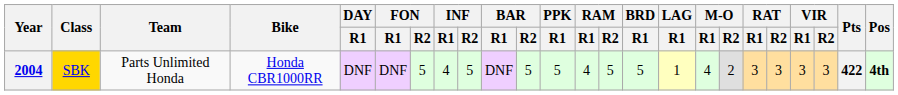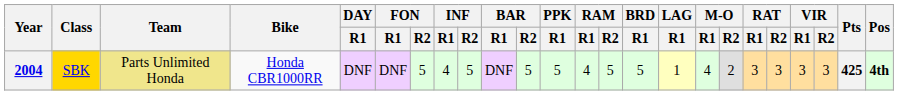 <table class="wikitable" style="font-size: 85%; text-align: center">
 <tr valign="top">
 <th valign="middle" style="width: 40px;" rowspan=2>Year</th>
 <th valign="middle" style="width: 40px;" rowspan=2>Class</th>
 <th valign="middle" style="width: 120px;" rowspan=2>Team</th>
 <th valign="middle" style="width: 100px;" rowspan=2>Bike</th>
 <th>DAY<br></th>
 <th colspan=2>FON<br></th>
 <th colspan=2>INF<br></th>
 <th colspan=2>BAR<br></th>
 <th>PPK<br></th>
 <th colspan=2>RAM<br></th>
 <th>BRD<br></th>
 <th>LAG<br></th>
 <th colspan=2>M-O<br></th>
 <th colspan=2>RAT<br></th>
 <th colspan=2>VIR<br></th>
 <th valign="middle" rowspan=2>Pts</th>
 <th valign="middle" rowspan=2>Pos</th>
 </tr>
 <tr>
 <th>R1</th>
 <th>R1</th>
 <th>R2</th>
 <th>R1</th>
 <th>R2</th>
 <th>R1</th>
 <th>R2</th>
 <th>R1</th>
 <th>R1</th>
 <th>R2</th>
 <th>R1</th>
 <th>R1</th>
 <th>R1</th>
 <th>R2</th>
 <th>R1</th>
 <th>R2</th>
 <th>R1</th>
 <th>R2</th>
 </tr>
 <tr>
 <th><a href='#'>2004</a></th>
 <td style="background: gold;"><a href='#'>SBK</a></td>
-<td>Parts Unlimited Honda</td>
+<td style="background: khaki;">Parts Unlimited Honda</td>
 <td><a href='#'>Honda CBR1000RR</a></td>
 <td style="background:#efcfff;">DNF</td>
 <td style="background:#efcfff;">DNF</td>
 <td style="background:#dfffdf;">5</td>
 <td style="background:#dfffdf;">4</td>
 <td style="background:#dfffdf;">5</td>
 <td style="background:#efcfff;">DNF</td>
 <td style="background:#dfffdf;">5</td>
 <td style="background:#dfffdf;">5</td>
 <td style="background:#dfffdf;">4</td>
 <td style="background:#dfffdf;">5</td>
 <td style="background:#dfffdf;">5</td>
 <td style="background:#ffffbf;">1</td>
 <td style="background:#dfffdf;">4</td>
 <td style="background:#dfdfdf;">2</td>
 <td style="background:#ffdf9f;">3</td>
 <td style="background:#ffdf9f;">3</td>
 <td style="background:#ffdf9f;">3</td>
 <td style="background:#ffdf9f;">3</td>
-<th>422</th>
+<th>425</th>
 <td style="background:#dfffdf;"><strong>4th</strong></td>
 </tr>
 </table>
